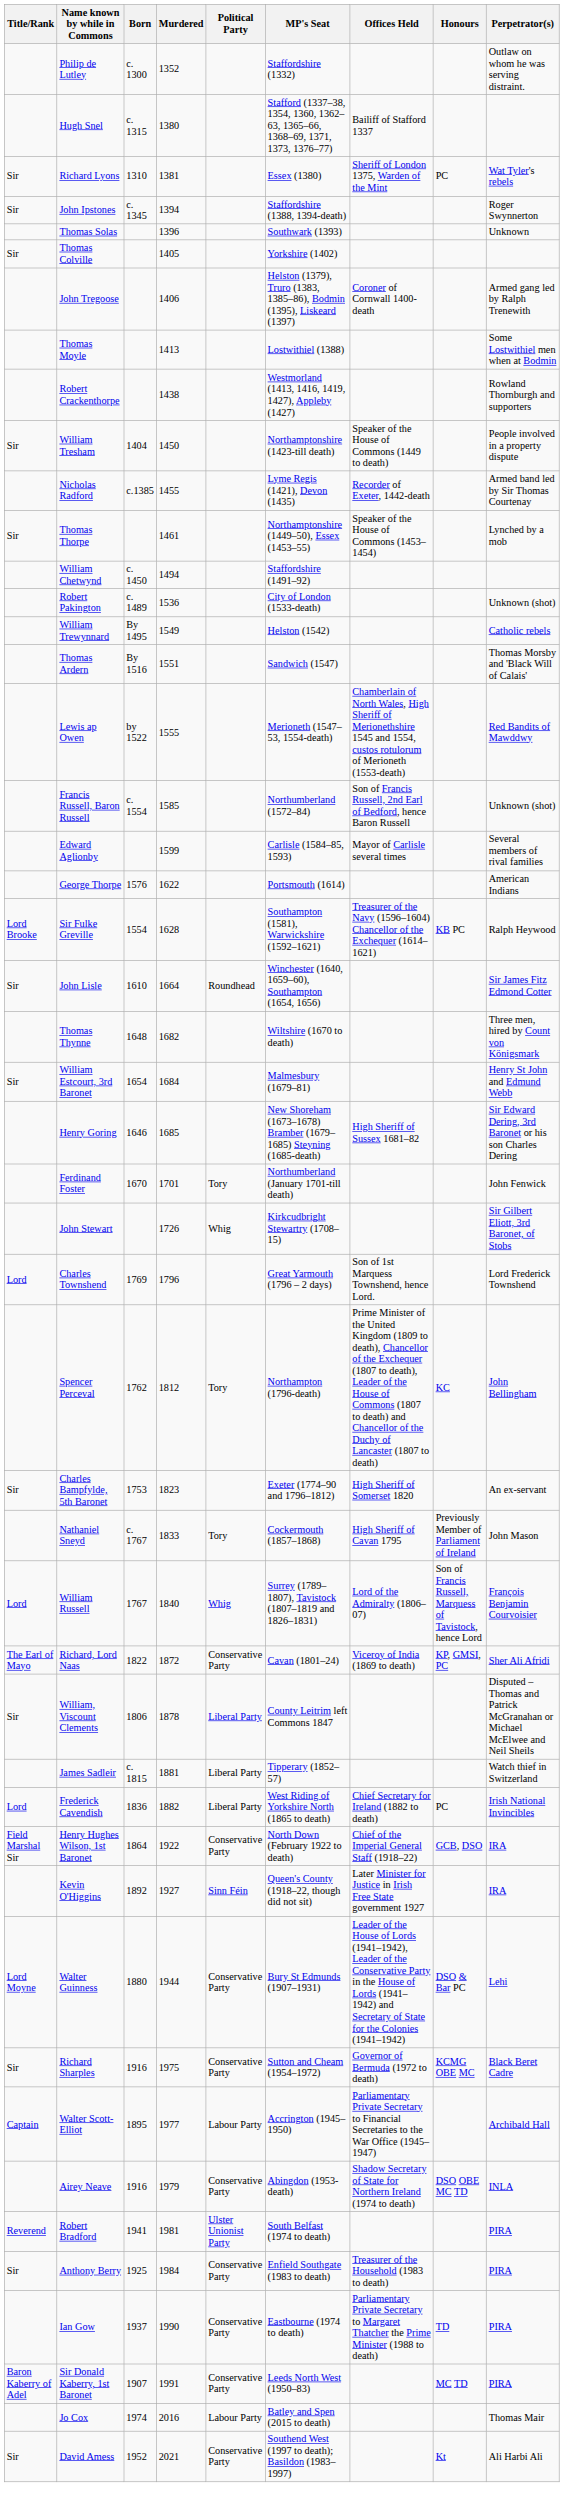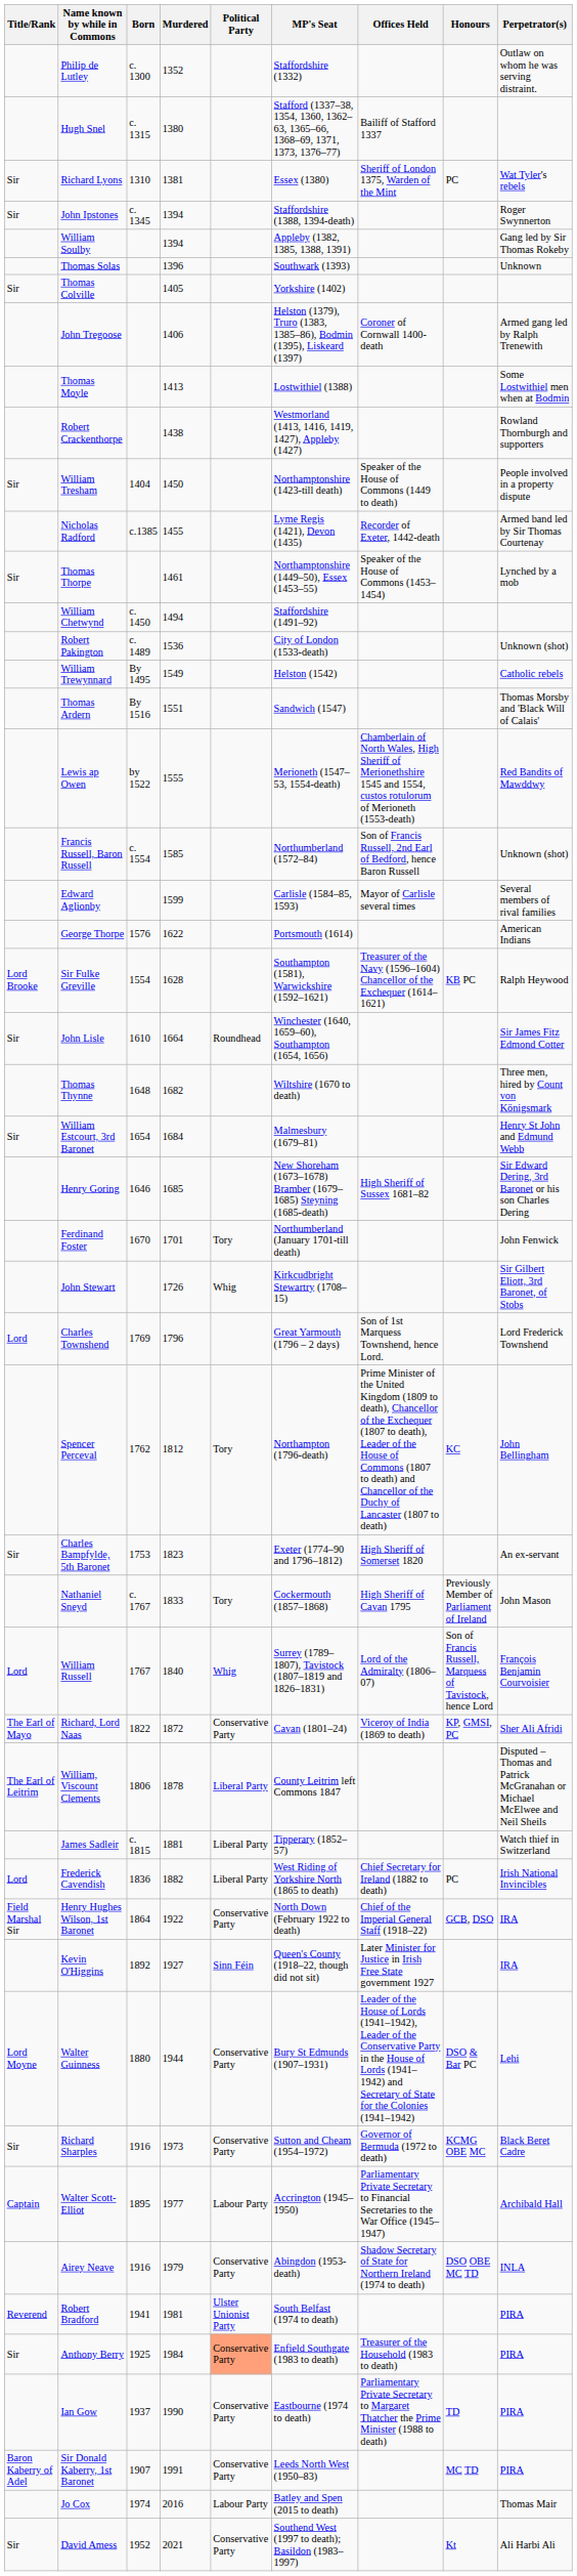 <table class="wikitable sortable">
 <tr>
 <th>Title/Rank</th>
 <th>Name known by while in Commons</th>
 <th>Born</th>
 <th>Murdered</th>
 <th>Political Party</th>
 <th>MP's Seat</th>
 <th>Offices Held</th>
 <th>Honours</th>
 <th>Perpetrator(s)</th>
 </tr>
 <tr>
 <td></td>
 <td><a href='#'>Philip de Lutley</a></td>
 <td>c. 1300</td>
 <td>1352</td>
 <td></td>
 <td><a href='#'>Staffordshire</a> (1332)</td>
 <td></td>
 <td></td>
 <td>Outlaw on whom he was serving distraint.</td>
 </tr>
 <tr>
 <td></td>
 <td><a href='#'>Hugh Snel</a></td>
 <td>c. 1315</td>
 <td>1380</td>
 <td></td>
 <td><a href='#'>Stafford</a> (1337–38, 1354, 1360, 1362–63, 1365–66, 1368–69, 1371, 1373, 1376–77)</td>
 <td>Bailiff of Stafford 1337</td>
 <td></td>
 <td></td>
 </tr>
 <tr>
 <td>Sir</td>
 <td><a href='#'>Richard Lyons</a></td>
 <td>1310</td>
 <td>1381</td>
 <td></td>
 <td><a href='#'>Essex</a> (1380)</td>
 <td><a href='#'>Sheriff of London</a> 1375, <a href='#'>Warden of the Mint</a></td>
 <td>PC</td>
 <td><a href='#'>Wat Tyler</a>'s <a href='#'>rebels</a></td>
 </tr>
 <tr>
 <td>Sir</td>
 <td><a href='#'>John Ipstones</a></td>
 <td>c. 1345</td>
 <td>1394</td>
 <td></td>
 <td><a href='#'>Staffordshire</a> (1388, 1394-death)</td>
 <td></td>
 <td></td>
 <td>Roger Swynnerton</td>
+</tr>
+<tr>
+<td></td>
+<td><a href='#'>William Soulby</a></td>
+<td></td>
+<td>1394</td>
+<td></td>
+<td><a href='#'>Appleby</a> (1382, 1385, 1388, 1391)</td>
+<td></td>
+<td></td>
+<td>Gang led by Sir Thomas Rokeby</td>
 </tr>
 <tr>
 <td></td>
 <td><a href='#'>Thomas Solas</a></td>
 <td></td>
 <td>1396</td>
 <td></td>
 <td><a href='#'>Southwark</a> (1393)</td>
 <td></td>
 <td></td>
 <td>Unknown</td>
 </tr>
 <tr>
 <td>Sir</td>
 <td><a href='#'>Thomas Colville</a></td>
 <td></td>
 <td>1405</td>
 <td></td>
 <td><a href='#'>Yorkshire</a> (1402)</td>
 <td></td>
 <td></td>
 <td></td>
 </tr>
 <tr>
 <td></td>
 <td><a href='#'>John Tregoose</a></td>
 <td></td>
 <td>1406</td>
 <td></td>
 <td><a href='#'>Helston</a> (1379), <a href='#'>Truro</a> (1383, 1385–86), <a href='#'>Bodmin</a> (1395), <a href='#'>Liskeard</a> (1397)</td>
 <td><a href='#'>Coroner</a> of Cornwall 1400-death</td>
 <td></td>
 <td>Armed gang led by Ralph Trenewith</td>
 </tr>
 <tr>
 <td></td>
 <td><a href='#'>Thomas Moyle</a></td>
 <td></td>
 <td>1413</td>
 <td></td>
 <td><a href='#'>Lostwithiel</a> (1388)</td>
 <td></td>
 <td></td>
 <td>Some <a href='#'>Lostwithiel</a> men when at <a href='#'>Bodmin</a></td>
 </tr>
 <tr>
 <td></td>
 <td><a href='#'>Robert Crackenthorpe</a></td>
 <td></td>
 <td>1438</td>
 <td></td>
 <td><a href='#'>Westmorland</a> (1413, 1416, 1419, 1427), <a href='#'>Appleby</a> (1427)</td>
 <td></td>
 <td></td>
 <td>Rowland Thornburgh and supporters</td>
 </tr>
 <tr>
 <td>Sir</td>
 <td><a href='#'>William Tresham</a></td>
 <td>1404</td>
 <td>1450</td>
 <td></td>
 <td><a href='#'>Northamptonshire</a> (1423-till death)</td>
 <td>Speaker of the House of Commons (1449 to death)</td>
 <td></td>
 <td>People involved in a property dispute</td>
 </tr>
 <tr>
 <td></td>
 <td><a href='#'>Nicholas Radford</a></td>
 <td>c.1385</td>
 <td>1455</td>
 <td></td>
 <td><a href='#'>Lyme Regis</a> (1421), <a href='#'>Devon</a> (1435)</td>
 <td><a href='#'>Recorder</a> of <a href='#'>Exeter</a>, 1442-death</td>
 <td></td>
 <td>Armed band led by Sir Thomas Courtenay</td>
 </tr>
 <tr>
 <td>Sir</td>
 <td><a href='#'>Thomas Thorpe</a></td>
 <td></td>
 <td>1461</td>
 <td></td>
 <td><a href='#'>Northamptonshire</a> (1449–50), <a href='#'>Essex</a> (1453–55)</td>
 <td>Speaker of the House of Commons (1453–1454)</td>
 <td></td>
 <td>Lynched by a mob</td>
 </tr>
 <tr>
 <td></td>
 <td><a href='#'>William Chetwynd</a></td>
 <td>c. 1450</td>
 <td>1494</td>
 <td></td>
 <td><a href='#'>Staffordshire</a> (1491–92)</td>
 <td></td>
 <td></td>
 <td></td>
 </tr>
 <tr>
 <td></td>
 <td><a href='#'>Robert Pakington</a></td>
 <td>c. 1489</td>
 <td>1536</td>
 <td></td>
 <td><a href='#'>City of London</a> (1533-death)</td>
 <td></td>
 <td></td>
 <td>Unknown (shot)</td>
 </tr>
 <tr>
 <td></td>
 <td><a href='#'>William Trewynnard</a></td>
 <td>By 1495</td>
 <td>1549</td>
 <td></td>
 <td><a href='#'>Helston</a> (1542)</td>
 <td></td>
 <td></td>
 <td><a href='#'>Catholic rebels</a></td>
 </tr>
 <tr>
 <td></td>
 <td><a href='#'>Thomas Ardern</a></td>
 <td>By 1516</td>
 <td>1551</td>
 <td></td>
 <td><a href='#'>Sandwich</a> (1547)</td>
 <td></td>
 <td></td>
 <td>Thomas Morsby and 'Black Will of Calais'</td>
 </tr>
 <tr>
 <td></td>
 <td><a href='#'>Lewis ap Owen</a></td>
 <td>by 1522</td>
 <td>1555</td>
 <td></td>
 <td><a href='#'>Merioneth</a> (1547–53, 1554-death)</td>
 <td><a href='#'>Chamberlain of North Wales</a>, <a href='#'>High Sheriff of Merionethshire</a> 1545 and 1554, <a href='#'>custos rotulorum</a> of Merioneth (1553-death)</td>
 <td></td>
 <td><a href='#'>Red Bandits of Mawddwy</a></td>
 </tr>
 <tr>
 <td></td>
 <td><a href='#'>Francis Russell, Baron Russell</a></td>
 <td>c. 1554</td>
 <td>1585</td>
 <td></td>
 <td><a href='#'>Northumberland</a> (1572–84)</td>
 <td>Son of <a href='#'>Francis Russell, 2nd Earl of Bedford</a>, hence Baron Russell</td>
 <td></td>
 <td>Unknown (shot)</td>
 </tr>
 <tr>
 <td></td>
 <td><a href='#'>Edward Aglionby</a></td>
 <td></td>
 <td>1599</td>
 <td></td>
 <td><a href='#'>Carlisle</a> (1584–85, 1593)</td>
 <td>Mayor of <a href='#'>Carlisle</a> several times</td>
 <td></td>
 <td>Several members of rival families</td>
 </tr>
 <tr>
 <td></td>
 <td><a href='#'>George Thorpe</a></td>
 <td>1576</td>
 <td>1622</td>
 <td></td>
 <td><a href='#'>Portsmouth</a> (1614)</td>
 <td></td>
 <td></td>
 <td>American Indians</td>
 </tr>
 <tr>
 <td><a href='#'>Lord Brooke</a></td>
 <td><a href='#'>Sir Fulke Greville</a></td>
 <td>1554</td>
 <td>1628</td>
 <td></td>
 <td><a href='#'>Southampton</a> (1581), <a href='#'>Warwickshire</a> (1592–1621)</td>
 <td><a href='#'>Treasurer of the Navy</a> (1596–1604) <a href='#'>Chancellor of the Exchequer</a> (1614–1621)</td>
 <td><a href='#'>KB</a> PC</td>
 <td>Ralph Heywood</td>
 </tr>
 <tr>
 <td>Sir</td>
 <td><a href='#'>John Lisle</a></td>
 <td>1610</td>
 <td>1664</td>
 <td>Roundhead</td>
 <td><a href='#'>Winchester</a> (1640, 1659–60), <a href='#'>Southampton</a> (1654, 1656)</td>
 <td></td>
 <td></td>
 <td><a href='#'>Sir James Fitz Edmond Cotter</a></td>
 </tr>
 <tr>
 <td></td>
 <td><a href='#'>Thomas Thynne</a></td>
 <td>1648</td>
 <td>1682</td>
 <td></td>
 <td><a href='#'>Wiltshire</a> (1670 to death)</td>
 <td></td>
 <td></td>
 <td>Three men, hired by <a href='#'>Count von Königsmark</a></td>
 </tr>
 <tr>
 <td>Sir</td>
 <td><a href='#'>William Estcourt, 3rd Baronet</a></td>
 <td>1654</td>
 <td>1684</td>
 <td></td>
 <td><a href='#'>Malmesbury</a> (1679–81)</td>
 <td></td>
 <td></td>
 <td><a href='#'>Henry St John</a> and <a href='#'>Edmund Webb</a></td>
 </tr>
 <tr>
 <td></td>
 <td><a href='#'>Henry Goring</a></td>
 <td>1646</td>
 <td>1685</td>
 <td></td>
 <td><a href='#'>New Shoreham</a> (1673–1678) <br><a href='#'>Bramber</a> (1679–1685) <a href='#'>Steyning</a> (1685-death)</td>
 <td><a href='#'>High Sheriff of Sussex</a> 1681–82</td>
 <td></td>
 <td><a href='#'>Sir Edward Dering, 3rd Baronet</a> or his son Charles Dering</td>
 </tr>
 <tr>
 <td></td>
 <td><a href='#'>Ferdinand Foster</a></td>
 <td>1670</td>
 <td>1701</td>
 <td>Tory</td>
 <td><a href='#'>Northumberland</a> (January 1701-till death)</td>
 <td></td>
 <td></td>
 <td>John Fenwick</td>
 </tr>
 <tr>
 <td></td>
 <td><a href='#'>John Stewart</a></td>
 <td></td>
 <td>1726</td>
 <td 1726>Whig</td>
 <td><a href='#'>Kirkcudbright Stewartry</a> (1708–15)</td>
 <td></td>
 <td></td>
 <td><a href='#'>Sir Gilbert Eliott, 3rd Baronet, of Stobs</a></td>
 </tr>
 <tr>
 <td><a href='#'>Lord</a></td>
 <td><a href='#'>Charles Townshend</a></td>
 <td>1769</td>
 <td>1796</td>
 <td></td>
 <td><a href='#'>Great Yarmouth</a> (1796 – 2 days)</td>
 <td>Son of 1st Marquess Townshend, hence Lord.</td>
 <td></td>
 <td>Lord Frederick Townshend</td>
 </tr>
 <tr>
 <td></td>
 <td><a href='#'>Spencer Perceval</a></td>
 <td>1762</td>
 <td>1812</td>
 <td>Tory</td>
 <td><a href='#'>Northampton</a> (1796-death)</td>
 <td>Prime Minister of the United Kingdom (1809 to death), <a href='#'>Chancellor of the Exchequer</a> (1807 to death), <a href='#'>Leader of the House of Commons</a> (1807 to death) and <a href='#'>Chancellor of the Duchy of Lancaster</a> (1807 to death)</td>
 <td><a href='#'>KC</a></td>
 <td><a href='#'>John Bellingham</a></td>
 </tr>
 <tr>
 <td>Sir</td>
 <td><a href='#'>Charles Bampfylde, 5th Baronet</a></td>
 <td>1753</td>
 <td>1823</td>
 <td></td>
 <td><a href='#'>Exeter</a> (1774–90 and 1796–1812)</td>
 <td><a href='#'>High Sheriff of Somerset</a> 1820</td>
 <td></td>
 <td>An ex-servant</td>
 </tr>
 <tr>
 <td></td>
 <td><a href='#'>Nathaniel Sneyd</a></td>
 <td>c. 1767</td>
 <td>1833</td>
 <td>Tory</td>
 <td><a href='#'>Cockermouth</a> (1857–1868)</td>
 <td><a href='#'>High Sheriff of Cavan</a> 1795</td>
 <td>Previously Member of <a href='#'>Parliament of Ireland</a></td>
 <td>John Mason</td>
 </tr>
 <tr>
 <td><a href='#'>Lord</a></td>
 <td><a href='#'>William Russell</a></td>
 <td>1767</td>
 <td>1840</td>
 <td><a href='#'>Whig</a></td>
 <td><a href='#'>Surrey</a> (1789–1807), <a href='#'>Tavistock</a> (1807–1819 and 1826–1831)</td>
 <td><a href='#'>Lord of the Admiralty</a> (1806–07)</td>
 <td>Son of <a href='#'>Francis Russell, Marquess of Tavistock</a>, hence Lord</td>
 <td><a href='#'>François Benjamin Courvoisier</a></td>
 </tr>
 <tr>
 <td><a href='#'>The Earl of Mayo</a></td>
 <td><a href='#'>Richard, Lord Naas</a></td>
 <td>1822</td>
 <td>1872</td>
 <td>Conservative Party</td>
 <td><a href='#'>Cavan</a> (1801–24)</td>
 <td><a href='#'>Viceroy of India</a> (1869 to death)</td>
 <td><a href='#'>KP</a>, <a href='#'>GMSI</a>, <a href='#'>PC</a></td>
 <td><a href='#'>Sher Ali Afridi</a></td>
 </tr>
 <tr>
-<td>Sir</td>
+<td><a href='#'>The Earl of Leitrim</a></td>
 <td><a href='#'>William, Viscount Clements</a></td>
 <td>1806</td>
 <td>1878</td>
 <td><a href='#'>Liberal Party</a></td>
 <td><a href='#'>County Leitrim</a> left Commons 1847</td>
 <td></td>
 <td></td>
 <td>Disputed – Thomas and Patrick McGranahan or Michael McElwee and Neil Sheils</td>
 </tr>
 <tr>
 <td></td>
 <td><a href='#'>James Sadleir</a></td>
 <td>c. 1815</td>
 <td>1881</td>
 <td>Liberal Party</td>
 <td><a href='#'>Tipperary</a> (1852–57)</td>
 <td></td>
 <td></td>
 <td>Watch thief in Switzerland</td>
 </tr>
 <tr>
 <td><a href='#'>Lord</a></td>
 <td><a href='#'>Frederick Cavendish</a></td>
 <td>1836</td>
 <td>1882</td>
 <td>Liberal Party</td>
 <td><a href='#'>West Riding of Yorkshire North</a> (1865 to death)</td>
 <td><a href='#'>Chief Secretary for Ireland</a> (1882 to death)</td>
 <td>PC</td>
 <td><a href='#'>Irish National Invincibles</a></td>
 </tr>
 <tr>
 <td><a href='#'>Field Marshal</a> Sir</td>
 <td><a href='#'>Henry Hughes Wilson, 1st Baronet</a></td>
 <td>1864</td>
 <td>1922</td>
 <td>Conservative Party</td>
 <td><a href='#'>North Down</a> (February 1922 to death)</td>
 <td><a href='#'>Chief of the Imperial General Staff</a> (1918–22)</td>
 <td><a href='#'>GCB</a>, <a href='#'>DSO</a></td>
 <td><a href='#'>IRA</a></td>
 </tr>
 <tr>
 <td></td>
 <td><a href='#'>Kevin O'Higgins</a></td>
 <td>1892</td>
 <td>1927</td>
 <td><a href='#'>Sinn Féin</a></td>
 <td><a href='#'>Queen's County</a> (1918–22, though did not sit)</td>
 <td>Later <a href='#'>Minister for Justice</a> in <a href='#'>Irish Free State</a> government 1927</td>
 <td></td>
 <td><a href='#'>IRA</a></td>
 </tr>
 <tr>
 <td><a href='#'>Lord Moyne</a></td>
 <td><a href='#'>Walter Guinness</a></td>
 <td>1880</td>
 <td>1944</td>
 <td>Conservative Party</td>
 <td><a href='#'>Bury St Edmunds</a> (1907–1931)</td>
 <td><a href='#'>Leader of the House of Lords</a> (1941–1942), <a href='#'>Leader of the Conservative Party</a> in the <a href='#'>House of Lords</a> (1941–1942) and <a href='#'>Secretary of State for the Colonies</a> (1941–1942)</td>
 <td><a href='#'>DSO</a> <a href='#'>& Bar</a> PC</td>
 <td><a href='#'>Lehi</a></td>
 </tr>
 <tr>
 <td>Sir</td>
 <td><a href='#'>Richard Sharples</a></td>
 <td>1916</td>
-<td>1975</td>
+<td>1973</td>
 <td>Conservative Party</td>
 <td><a href='#'>Sutton and Cheam</a> (1954–1972)</td>
 <td><a href='#'>Governor of Bermuda</a> (1972 to death)</td>
 <td><a href='#'>KCMG</a> <a href='#'>OBE</a> <a href='#'>MC</a></td>
 <td><a href='#'>Black Beret Cadre</a></td>
 </tr>
 <tr>
 <td><a href='#'>Captain</a></td>
 <td><a href='#'>Walter Scott-Elliot</a></td>
 <td>1895</td>
 <td>1977</td>
 <td>Labour Party</td>
 <td><a href='#'>Accrington</a> (1945–1950)</td>
 <td><a href='#'>Parliamentary Private Secretary</a> to Financial Secretaries to the War Office (1945–1947)</td>
 <td></td>
 <td><a href='#'>Archibald Hall</a></td>
 </tr>
 <tr>
 <td></td>
 <td><a href='#'>Airey Neave</a></td>
 <td>1916</td>
 <td>1979</td>
 <td>Conservative Party</td>
 <td><a href='#'>Abingdon</a> (1953-death)</td>
 <td><a href='#'>Shadow Secretary of State for Northern Ireland</a> (1974 to death)</td>
 <td><a href='#'>DSO</a> <a href='#'>OBE</a> <a href='#'>MC</a> <a href='#'>TD</a></td>
 <td><a href='#'>INLA</a></td>
 </tr>
 <tr>
 <td><a href='#'>Reverend</a></td>
 <td><a href='#'>Robert Bradford</a></td>
 <td>1941</td>
 <td>1981</td>
 <td><a href='#'>Ulster Unionist Party</a></td>
 <td><a href='#'>South Belfast</a> (1974 to death)</td>
 <td></td>
 <td></td>
 <td><a href='#'>PIRA</a></td>
 </tr>
 <tr>
 <td>Sir</td>
 <td><a href='#'>Anthony Berry</a></td>
 <td>1925</td>
 <td>1984</td>
-<td>Conservative Party</td>
+<td style="background: lightsalmon;">Conservative Party</td>
 <td><a href='#'>Enfield Southgate</a> (1983 to death)</td>
 <td><a href='#'>Treasurer of the Household</a> (1983 to death)</td>
 <td></td>
 <td><a href='#'>PIRA</a></td>
 </tr>
 <tr>
 <td></td>
 <td><a href='#'>Ian Gow</a></td>
 <td>1937</td>
 <td>1990</td>
 <td>Conservative Party</td>
 <td><a href='#'>Eastbourne</a> (1974 to death)</td>
 <td><a href='#'>Parliamentary Private Secretary</a> to <a href='#'>Margaret Thatcher</a> the <a href='#'>Prime Minister</a> (1988 to death)</td>
 <td><a href='#'>TD</a></td>
 <td><a href='#'>PIRA</a></td>
 </tr>
 <tr>
 <td><a href='#'>Baron Kaberry of Adel</a></td>
 <td><a href='#'>Sir Donald Kaberry, 1st Baronet</a></td>
 <td>1907</td>
 <td>1991</td>
 <td>Conservative Party</td>
 <td><a href='#'>Leeds North West</a> (1950–83)</td>
 <td></td>
 <td><a href='#'>MC</a> <a href='#'>TD</a></td>
 <td><a href='#'>PIRA</a></td>
 </tr>
 <tr>
 <td></td>
 <td><a href='#'>Jo Cox</a></td>
 <td>1974</td>
 <td>2016</td>
 <td>Labour Party</td>
 <td><a href='#'>Batley and Spen</a> (2015 to death)</td>
 <td></td>
 <td></td>
 <td>Thomas Mair</td>
 </tr>
 <tr>
 <td>Sir</td>
 <td><a href='#'>David Amess</a></td>
 <td>1952</td>
 <td>2021</td>
 <td>Conservative Party</td>
 <td><a href='#'>Southend West</a> (1997 to death); <a href='#'>Basildon</a> (1983–1997)</td>
 <td></td>
 <td><a href='#'>Kt</a></td>
 <td>Ali Harbi Ali</td>
 </tr>
 </table>
